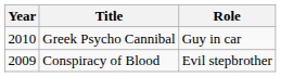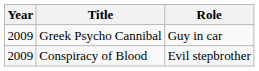 <table class="wikitable">
 <tr>
 <th>Year</th>
 <th>Title</th>
 <th>Role</th>
 </tr>
 <tr>
-<td>2010</td>
+<td>2009</td>
 <td>Greek Psycho Cannibal</td>
 <td>Guy in car</td>
 </tr>
 <tr>
 <td>2009</td>
 <td>Conspiracy of Blood</td>
 <td>Evil stepbrother</td>
 </tr>
 </table>
